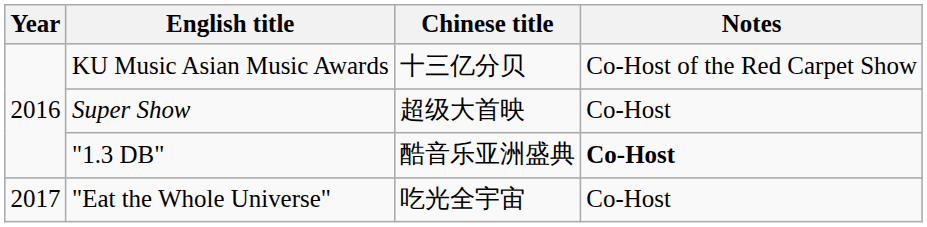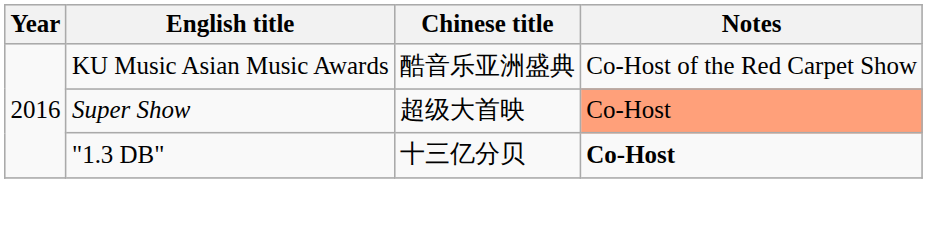 <table class="wikitable">
 <tr>
 <th>Year</th>
 <th>English title</th>
 <th>Chinese title</th>
 <th>Notes</th>
 </tr>
 <tr>
 <td rowspan=3>2016</td>
 <td>KU Music Asian Music Awards</td>
-<td>十三亿分贝</td>
+<td>酷音乐亚洲盛典</td>
 <td>Co-Host of the Red Carpet Show</td>
 </tr>
 <tr>
 <td><em>Super Show</em></td>
 <td>超级大首映</td>
-<td>Co-Host</td>
+<td style="background: lightsalmon;">Co-Host</td>
 </tr>
 <tr>
 <td>"1.3 DB"</td>
-<td>酷音乐亚洲盛典</td>
+<td>十三亿分贝</td>
 <td><strong>Co-Host</strong></td>
 </tr>
-<tr>
-<td>2017</td>
-<td>"Eat the Whole Universe"</td>
-<td>吃光全宇宙</td>
-<td>Co-Host</td>
-</tr>
 </table>
